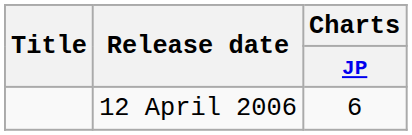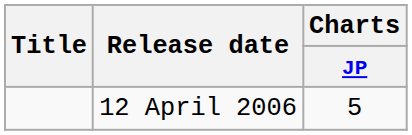 <table class="wikitable">
 <tr>
 <th rowspan="2">Title</th>
 <th rowspan="2">Release date</th>
 <th>Charts</th>
 </tr>
 <tr>
 <th><small><a href='#'>JP</a><br></small></th>
 </tr>
 <tr>
 <td></td>
 <td>12 April 2006</td>
-<td align="center">6</td>
+<td align="center">5</td>
 </tr>
 </table>
